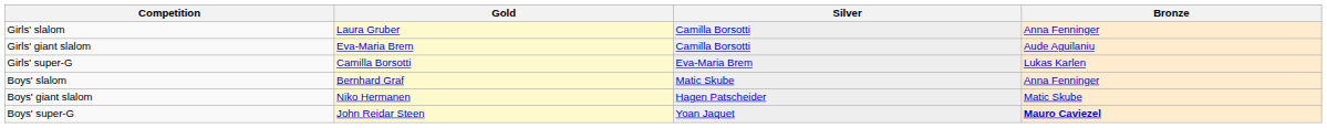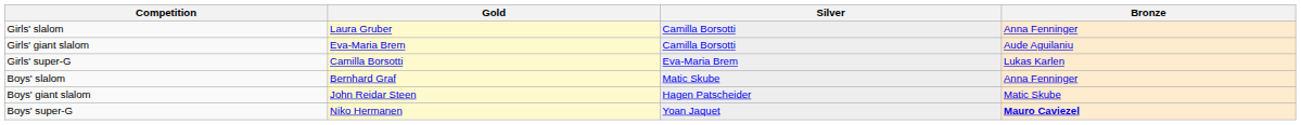 <table class=wikitable width=100%>
 <tr>
 <th>Competition</th>
 <th> Gold</th>
 <th> Silver</th>
 <th> Bronze</th>
 </tr>
 <tr>
 <td>Girls' slalom</td>
 <td bgcolor=FFFACD> <a href='#'>Laura Gruber</a></td>
 <td bgcolor=eeeeee> <a href='#'>Camilla Borsotti</a></td>
 <td bgcolor=ffebcd> <a href='#'>Anna Fenninger</a></td>
 </tr>
 <tr>
 <td>Girls' giant slalom</td>
 <td bgcolor=FFFACD> <a href='#'>Eva-Maria Brem</a></td>
 <td bgcolor=eeeeee> <a href='#'>Camilla Borsotti</a></td>
 <td bgcolor=ffebcd> <a href='#'>Aude Aguilaniu</a></td>
 </tr>
 <tr>
 <td>Girls' super-G</td>
 <td bgcolor=FFFACD> <a href='#'>Camilla Borsotti</a></td>
 <td bgcolor=eeeeee> <a href='#'>Eva-Maria Brem</a></td>
 <td bgcolor=ffebcd> <a href='#'>Lukas Karlen</a></td>
 </tr>
 <tr>
 <td>Boys' slalom</td>
 <td bgcolor=FFFACD> <a href='#'>Bernhard Graf</a></td>
 <td bgcolor=eeeeee> <a href='#'>Matic Skube</a></td>
 <td bgcolor=ffebcd> <a href='#'>Anna Fenninger</a></td>
 </tr>
 <tr>
 <td>Boys' giant slalom</td>
-<td bgcolor=FFFACD> <a href='#'>Niko Hermanen</a></td>
+<td bgcolor=FFFACD> <a href='#'>John Reidar Steen</a></td>
 <td bgcolor=eeeeee> <a href='#'>Hagen Patscheider</a></td>
 <td bgcolor=ffebcd> <a href='#'>Matic Skube</a></td>
 </tr>
 <tr>
 <td>Boys' super-G</td>
-<td bgcolor=FFFACD> <a href='#'>John Reidar Steen</a></td>
+<td bgcolor=FFFACD> <a href='#'>Niko Hermanen</a></td>
 <td bgcolor=eeeeee> <a href='#'>Yoan Jaquet</a></td>
 <td bgcolor=ffebcd><strong> <a href='#'>Mauro Caviezel</a></strong></td>
 </tr>
 </table>
